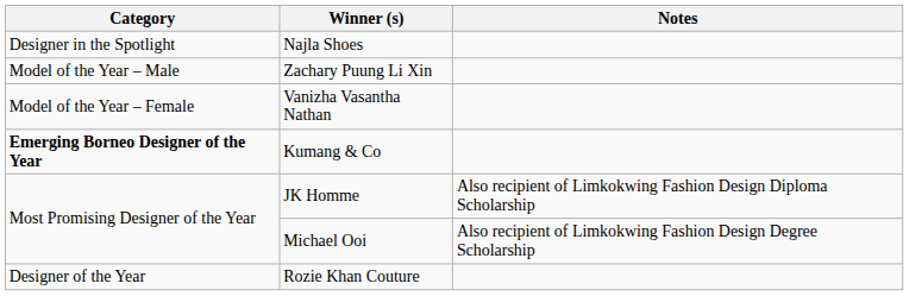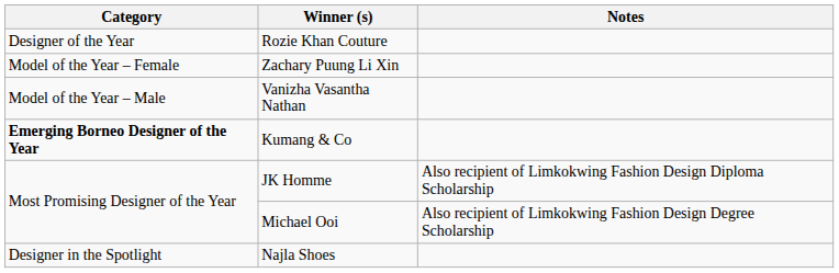 <table class="wikitable">
 <tr>
 <th>Category</th>
 <th>Winner (s)</th>
 <th>Notes</th>
 </tr>
 <tr>
-<td>Designer in the Spotlight</td>
-<td>Najla Shoes</td>
+<td>Designer of the Year</td>
+<td>Rozie Khan Couture</td>
+<td></td>
+</tr>
+<tr>
+<td>Model of the Year – Female</td>
+<td>Zachary Puung Li Xin</td>
 <td></td>
 </tr>
 <tr>
 <td>Model of the Year – Male</td>
-<td>Zachary Puung Li Xin</td>
-<td></td>
-</tr>
-<tr>
-<td>Model of the Year – Female</td>
 <td>Vanizha Vasantha Nathan</td>
 <td></td>
 </tr>
 <tr>
 <td><strong>Emerging Borneo Designer of the Year</strong></td>
 <td>Kumang & Co</td>
 <td></td>
 </tr>
 <tr>
 <td rowspan="2">Most Promising Designer of the Year</td>
 <td>JK Homme</td>
 <td>Also recipient of Limkokwing Fashion Design Diploma Scholarship</td>
 </tr>
 <tr>
 <td>Michael Ooi</td>
 <td>Also recipient of Limkokwing Fashion Design Degree Scholarship</td>
 </tr>
 <tr>
-<td>Designer of the Year</td>
-<td>Rozie Khan Couture</td>
+<td>Designer in the Spotlight</td>
+<td>Najla Shoes</td>
 <td></td>
 </tr>
 </table>
